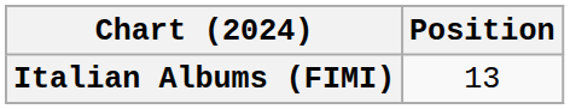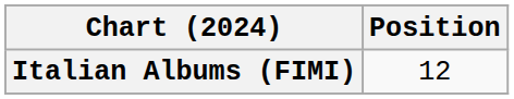 <table class="wikitable plainrowheaders" style="text-align:center">
 <tr>
 <th scope="col">Chart (2024)</th>
 <th scope="col">Position</th>
 </tr>
 <tr>
 <th scope="row">Italian Albums (FIMI)</th>
-<td>13</td>
+<td>12</td>
 </tr>
 </table>
